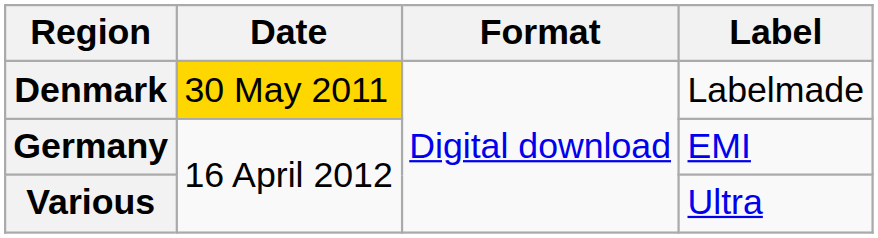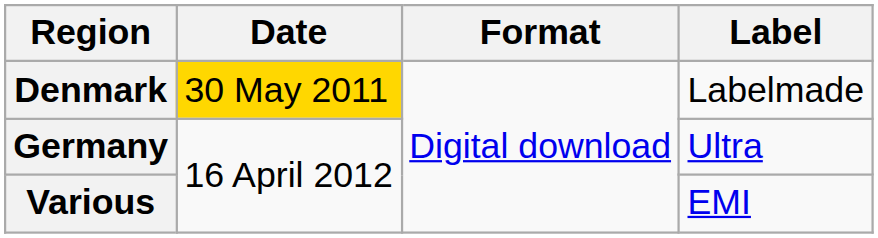 <table class="wikitable plainrowheaders">
 <tr>
 <th scope="col">Region</th>
 <th scope="col">Date</th>
 <th scope="col">Format</th>
 <th scope="col">Label</th>
 </tr>
 <tr>
 <th scope="row">Denmark</th>
 <td style="background: gold;">30 May 2011</td>
 <td rowspan="3"><a href='#'>Digital download</a></td>
 <td>Labelmade</td>
 </tr>
 <tr>
 <th scope="row">Germany</th>
 <td rowspan="2">16 April 2012</td>
-<td><a href='#'>EMI</a></td>
+<td><a href='#'>Ultra</a></td>
 </tr>
 <tr>
 <th scope="row">Various</th>
-<td><a href='#'>Ultra</a></td>
+<td><a href='#'>EMI</a></td>
 </tr>
 </table>
